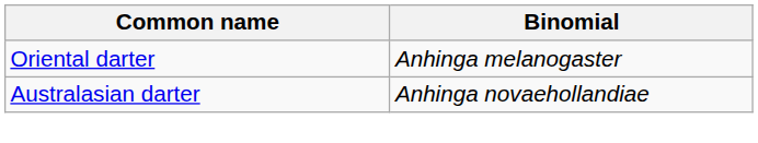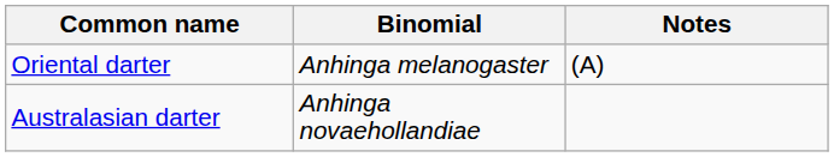 <table style="width:60%;" class="wikitable">
 <tr>
 <th width=35%>Common name</th>
 <th width=33%>Binomial</th>
+<th width=32%>Notes</th>
 </tr>
 <tr>
 <td><a href='#'>Oriental darter</a></td>
 <td><em>Anhinga melanogaster</em></td>
+<td>(A)</td>
 </tr>
 <tr>
 <td><a href='#'>Australasian darter</a></td>
 <td><em>Anhinga novaehollandiae</em></td>
+<td></td>
 </tr>
 </table>
